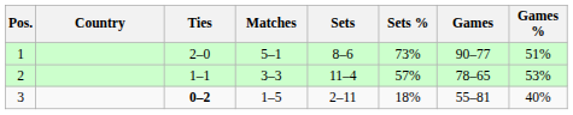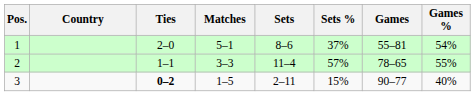 <table class="wikitable nowrap" style=text-align:center>
 <tr>
 <th>Pos.</th>
 <th width=140>Country</th>
 <th width=75>Ties</th>
 <th width=75>Matches</th>
 <th width=75>Sets</th>
 <th width=60>Sets %</th>
 <th width=75>Games</th>
 <th width=60>Games %</th>
 </tr>
 <tr bgcolor=ccffcc>
 <td>1</td>
 <td align=left></td>
 <td>2–0</td>
 <td>5–1</td>
 <td>8–6</td>
-<td>73%</td>
-<td>90–77</td>
-<td>51%</td>
+<td>37%</td>
+<td>55–81</td>
+<td>54%</td>
 </tr>
 <tr bgcolor=ccffcc>
 <td>2</td>
 <td align=left></td>
 <td>1–1</td>
 <td>3–3</td>
 <td>11–4</td>
 <td>57%</td>
 <td>78–65</td>
-<td>53%</td>
+<td>55%</td>
 </tr>
 <tr bgcolor=>
 <td>3</td>
 <td align=left></td>
 <td><strong>0–2</strong></td>
 <td>1–5</td>
 <td>2–11</td>
-<td>18%</td>
-<td>55–81</td>
+<td>15%</td>
+<td>90–77</td>
 <td>40%</td>
 </tr>
 </table>
